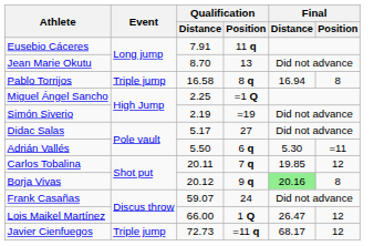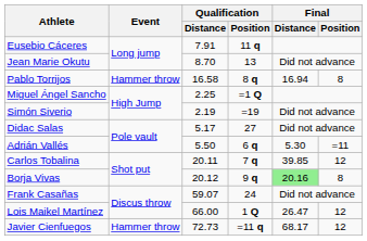 <table class=wikitable style="font-size:90%">
 <tr>
 <th rowspan="2">Athlete</th>
 <th rowspan="2">Event</th>
 <th colspan="2">Qualification</th>
 <th colspan="2">Final</th>
 </tr>
 <tr style="font-size:95%">
 <th>Distance</th>
 <th>Position</th>
 <th>Distance</th>
 <th>Position</th>
 </tr>
 <tr align=center>
 <td align=left><a href='#'>Eusebio Cáceres</a></td>
 <td align=left rowspan=2><a href='#'>Long jump</a></td>
 <td>7.91</td>
 <td>11 <strong>q</strong></td>
 <td colspan=2></td>
 </tr>
 <tr align=center>
 <td align=left><a href='#'>Jean Marie Okutu</a></td>
 <td>8.70</td>
 <td>13</td>
 <td colspan=2>Did not advance</td>
 </tr>
 <tr align=center>
 <td align=left><a href='#'>Pablo Torrijos</a></td>
-<td align=left><a href='#'>Triple jump</a></td>
+<td align=left><a href='#'>Hammer throw</a></td>
 <td>16.58</td>
 <td>8 <strong>q</strong></td>
 <td>16.94</td>
 <td>8</td>
 </tr>
 <tr align=center>
 <td align=left><a href='#'>Miguel Ángel Sancho</a></td>
 <td align=left rowspan=2><a href='#'>High Jump</a></td>
 <td>2.25 <strong></strong></td>
 <td>=1 <strong>Q</strong></td>
 <td colspan=2></td>
 </tr>
 <tr align=center>
 <td align=left><a href='#'>Simón Siverio</a></td>
 <td>2.19</td>
 <td>=19</td>
 <td colspan=2>Did not advance</td>
 </tr>
 <tr align=center>
 <td align=left><a href='#'>Didac Salas</a></td>
 <td align=left rowspan=2><a href='#'>Pole vault</a></td>
 <td>5.17</td>
 <td>27</td>
 <td colspan=2>Did not advance</td>
 </tr>
 <tr align=center>
 <td align=left><a href='#'>Adrián Vallés</a></td>
 <td>5.50</td>
 <td>6 <strong>q</strong></td>
 <td>5.30</td>
 <td>=11</td>
 </tr>
 <tr align=center>
 <td align=left><a href='#'>Carlos Tobalina</a></td>
 <td align=left rowspan=2><a href='#'>Shot put</a></td>
 <td>20.11 <strong></strong></td>
 <td>7 <strong>q</strong></td>
-<td>19.85</td>
+<td>39.85</td>
 <td>12</td>
 </tr>
 <tr align=center>
 <td align=left><a href='#'>Borja Vivas</a></td>
 <td>20.12</td>
 <td>9 <strong>q</strong></td>
 <td style="background: lightgreen;">20.16</td>
 <td>8</td>
 </tr>
 <tr align=center>
 <td align=left><a href='#'>Frank Casañas</a></td>
 <td align=left rowspan=2><a href='#'>Discus throw</a></td>
 <td>59.07</td>
 <td>24</td>
 <td colspan=2>Did not advance</td>
 </tr>
 <tr align=center>
 <td align=left><a href='#'>Lois Maikel Martínez</a></td>
 <td>66.00</td>
 <td>1 <strong>Q</strong></td>
 <td>26.47</td>
 <td>12</td>
 </tr>
 <tr align=center>
 <td align=left><a href='#'>Javier Cienfuegos</a></td>
-<td align=left><a href='#'>Triple jump</a></td>
+<td align=left><a href='#'>Hammer throw</a></td>
 <td>72.73</td>
 <td>=11 <strong>q</strong></td>
 <td>68.17</td>
 <td>12</td>
 </tr>
 </table>
